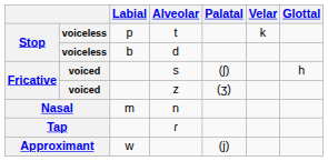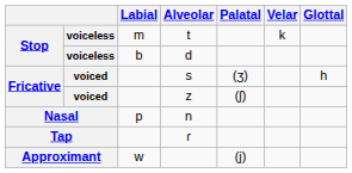 <table class="wikitable" style="text-align:center">
 <tr>
 <th colspan="2"></th>
 <th><a href='#'>Labial</a></th>
 <th><a href='#'>Alveolar</a></th>
 <th><a href='#'>Palatal</a></th>
 <th><a href='#'>Velar</a></th>
 <th><a href='#'>Glottal</a></th>
 </tr>
 <tr>
 <th rowspan="2"><a href='#'>Stop</a></th>
 <th><small>voiceless</small></th>
-<td>p</td>
+<td>m</td>
 <td>t</td>
 <td></td>
 <td>k</td>
 <td></td>
 </tr>
 <tr>
 <th><small>voiceless</small></th>
 <td>b</td>
 <td>d</td>
 <td></td>
 <td></td>
 <td></td>
 </tr>
 <tr>
 <th rowspan="2"><a href='#'>Fricative</a></th>
 <th><small>voiced</small></th>
 <td></td>
 <td>s</td>
-<td>(ʃ)</td>
+<td>(ʒ)</td>
 <td></td>
 <td>h</td>
 </tr>
 <tr>
 <th><small>voiced</small></th>
 <td></td>
 <td>z</td>
-<td>(ʒ)</td>
+<td>(ʃ)</td>
 <td></td>
 <td></td>
 </tr>
 <tr>
 <th colspan="2"><a href='#'>Nasal</a></th>
-<td>m</td>
+<td>p</td>
 <td>n</td>
 <td></td>
 <td></td>
 <td></td>
 </tr>
 <tr>
 <th colspan="2"><a href='#'>Tap</a></th>
 <td></td>
 <td>ɾ</td>
 <td></td>
 <td></td>
 <td></td>
 </tr>
 <tr>
 <th colspan="2"><a href='#'>Approximant</a></th>
 <td>w</td>
 <td></td>
 <td>(j)</td>
 <td></td>
 <td></td>
 </tr>
 </table>
